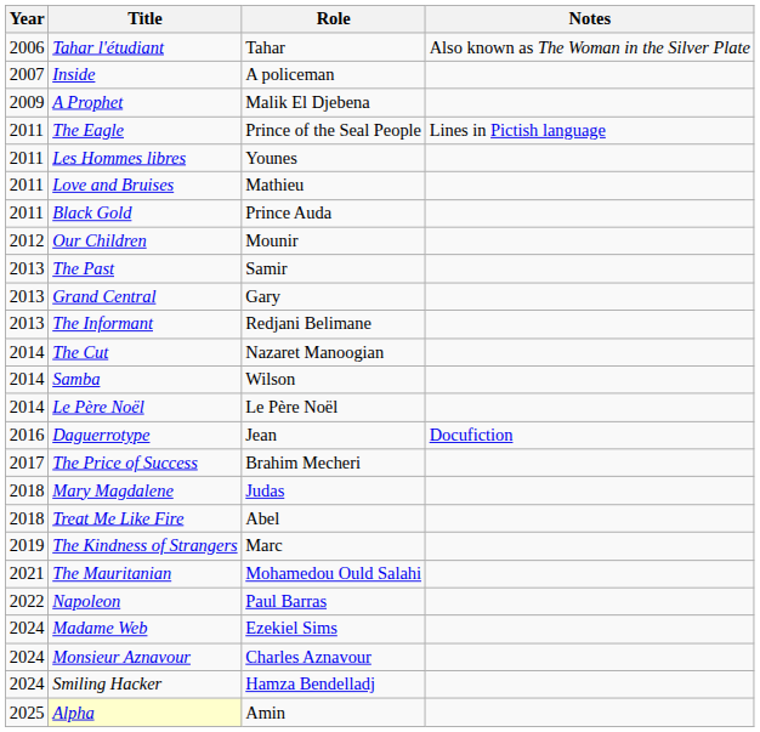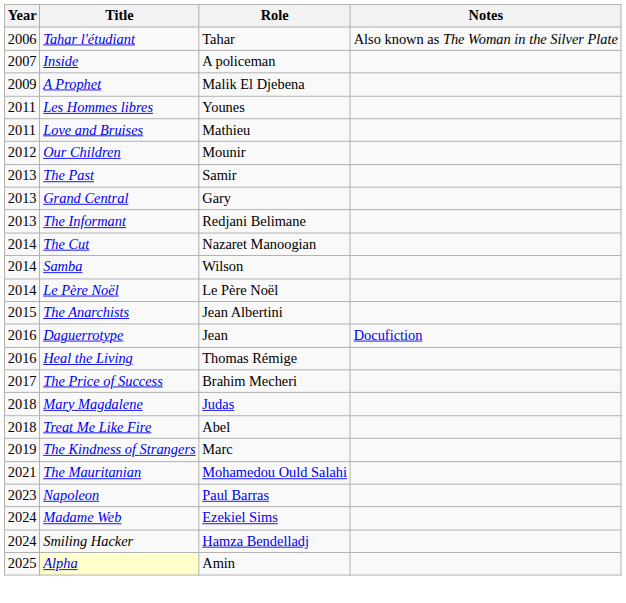 <table class="wikitable sortable">
 <tr>
 <th>Year</th>
 <th>Title</th>
 <th>Role</th>
 <th class="unsortable">Notes</th>
 </tr>
 <tr>
 <td>2006</td>
 <td><em><a href='#'>Tahar l'étudiant</a></em></td>
 <td>Tahar</td>
 <td>Also known as <em>The Woman in the Silver Plate</em></td>
 </tr>
 <tr>
 <td>2007</td>
 <td><em><a href='#'>Inside</a></em></td>
 <td>A policeman</td>
 <td></td>
 </tr>
 <tr>
 <td>2009</td>
 <td><em><a href='#'>A Prophet</a></em></td>
 <td>Malik El Djebena</td>
 <td></td>
 </tr>
 <tr>
 <td>2011</td>
-<td><em><a href='#'>The Eagle</a></em></td>
-<td>Prince of the Seal People</td>
-<td>Lines in <a href='#'>Pictish language</a></td>
-</tr>
-<tr>
-<td>2011</td>
 <td><em><a href='#'>Les Hommes libres</a></em></td>
 <td>Younes</td>
 <td></td>
 </tr>
 <tr>
 <td>2011</td>
 <td><em><a href='#'>Love and Bruises</a></em></td>
 <td>Mathieu</td>
-<td></td>
-</tr>
-<tr>
-<td>2011</td>
-<td><em><a href='#'>Black Gold</a></em></td>
-<td>Prince Auda</td>
 <td></td>
 </tr>
 <tr>
 <td>2012</td>
 <td><em><a href='#'>Our Children</a></em></td>
 <td>Mounir</td>
 <td></td>
 </tr>
 <tr>
 <td>2013</td>
 <td><em><a href='#'>The Past</a></em></td>
 <td>Samir</td>
 <td></td>
 </tr>
 <tr>
 <td>2013</td>
 <td><em><a href='#'>Grand Central</a></em></td>
 <td>Gary</td>
 <td></td>
 </tr>
 <tr>
 <td>2013</td>
 <td><em><a href='#'>The Informant</a></em></td>
 <td>Redjani Belimane</td>
 <td></td>
 </tr>
 <tr>
 <td>2014</td>
 <td><em><a href='#'>The Cut</a></em></td>
 <td>Nazaret Manoogian</td>
 <td></td>
 </tr>
 <tr>
 <td>2014</td>
 <td><em><a href='#'>Samba</a></em></td>
 <td>Wilson</td>
 <td></td>
 </tr>
 <tr>
 <td>2014</td>
 <td><em><a href='#'>Le Père Noël</a></em></td>
 <td>Le Père Noël</td>
 <td></td>
 </tr>
 <tr>
+<td>2015</td>
+<td><em><a href='#'>The Anarchists</a></em></td>
+<td>Jean Albertini</td>
+<td></td>
+</tr>
+<tr>
 <td>2016</td>
 <td><em><a href='#'>Daguerrotype</a></em></td>
 <td>Jean</td>
 <td><a href='#'>Docufiction</a></td>
+</tr>
+<tr>
+<td>2016</td>
+<td><em><a href='#'>Heal the Living</a></em></td>
+<td>Thomas Rémige</td>
+<td></td>
 </tr>
 <tr>
 <td>2017</td>
 <td><em><a href='#'>The Price of Success</a></em></td>
 <td>Brahim Mecheri</td>
 <td></td>
 </tr>
 <tr>
 <td>2018</td>
 <td><em><a href='#'>Mary Magdalene</a></em></td>
 <td><a href='#'>Judas</a></td>
 <td></td>
 </tr>
 <tr>
 <td>2018</td>
 <td><em><a href='#'>Treat Me Like Fire</a></em></td>
 <td>Abel</td>
 <td></td>
 </tr>
 <tr>
 <td>2019</td>
 <td><em><a href='#'>The Kindness of Strangers</a></em></td>
 <td>Marc</td>
 <td></td>
 </tr>
 <tr>
 <td>2021</td>
 <td><em><a href='#'>The Mauritanian</a></em></td>
 <td><a href='#'>Mohamedou Ould Salahi</a></td>
 <td></td>
 </tr>
 <tr>
-<td>2022</td>
+<td>2023</td>
 <td><em><a href='#'>Napoleon</a></em></td>
 <td><a href='#'>Paul Barras</a></td>
 <td></td>
 </tr>
 <tr>
 <td>2024</td>
 <td><em><a href='#'>Madame Web</a></em></td>
 <td><a href='#'>Ezekiel Sims</a></td>
-<td></td>
-</tr>
-<tr>
-<td>2024</td>
-<td><em><a href='#'>Monsieur Aznavour</a></em></td>
-<td><a href='#'>Charles Aznavour</a></td>
 <td></td>
 </tr>
 <tr>
 <td>2024</td>
 <td><em>Smiling Hacker</em></td>
 <td><a href='#'>Hamza Bendelladj</a></td>
 <td></td>
 </tr>
 <tr>
 <td>2025</td>
 <td style="background:#FFFFCC;"><em><a href='#'>Alpha</a></em> </td>
 <td>Amin</td>
 <td></td>
 </tr>
 </table>
